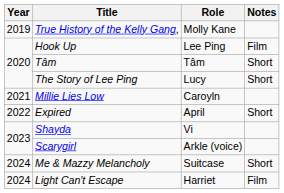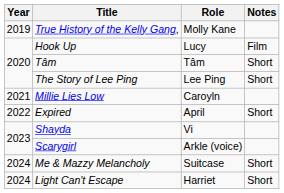 <table class="wikitable">
 <tr>
 <th>Year</th>
 <th>Title</th>
 <th>Role</th>
 <th>Notes</th>
 </tr>
 <tr>
 <td>2019</td>
 <td><em><a href='#'>True History of the Kelly Gang</a></em>,</td>
 <td>Molly Kane</td>
 <td></td>
 </tr>
 <tr>
 <td rowspan="3">2020</td>
 <td><em>Hook Up</em></td>
-<td>Lee Ping</td>
+<td>Lucy</td>
 <td>Film</td>
 </tr>
 <tr>
 <td><em>Tâm</em></td>
 <td>Tâm</td>
 <td>Short</td>
 </tr>
 <tr>
 <td><em>The Story of Lee Ping</em></td>
-<td>Lucy</td>
+<td>Lee Ping</td>
 <td>Short</td>
 </tr>
 <tr>
 <td>2021</td>
 <td><em><a href='#'>Millie Lies Low</a></em></td>
 <td>Caroyln</td>
 <td></td>
 </tr>
 <tr>
 <td>2022</td>
 <td><em>Expired</em></td>
 <td>April</td>
 <td>Short</td>
 </tr>
 <tr>
 <td rowspan="2">2023</td>
 <td><em><a href='#'>Shayda</a></em></td>
 <td>Vi</td>
 <td></td>
 </tr>
 <tr>
 <td><em><a href='#'>Scarygirl</a></em></td>
 <td>Arkle (voice)</td>
 <td></td>
 </tr>
 <tr>
 <td>2024</td>
 <td><em>Me & Mazzy Melancholy</em></td>
 <td>Suitcase</td>
 <td>Short</td>
 </tr>
 <tr>
 <td>2024</td>
 <td><em>Light Can't Escape</em></td>
 <td>Harriet</td>
-<td>Film</td>
+<td>Short</td>
 </tr>
 </table>
